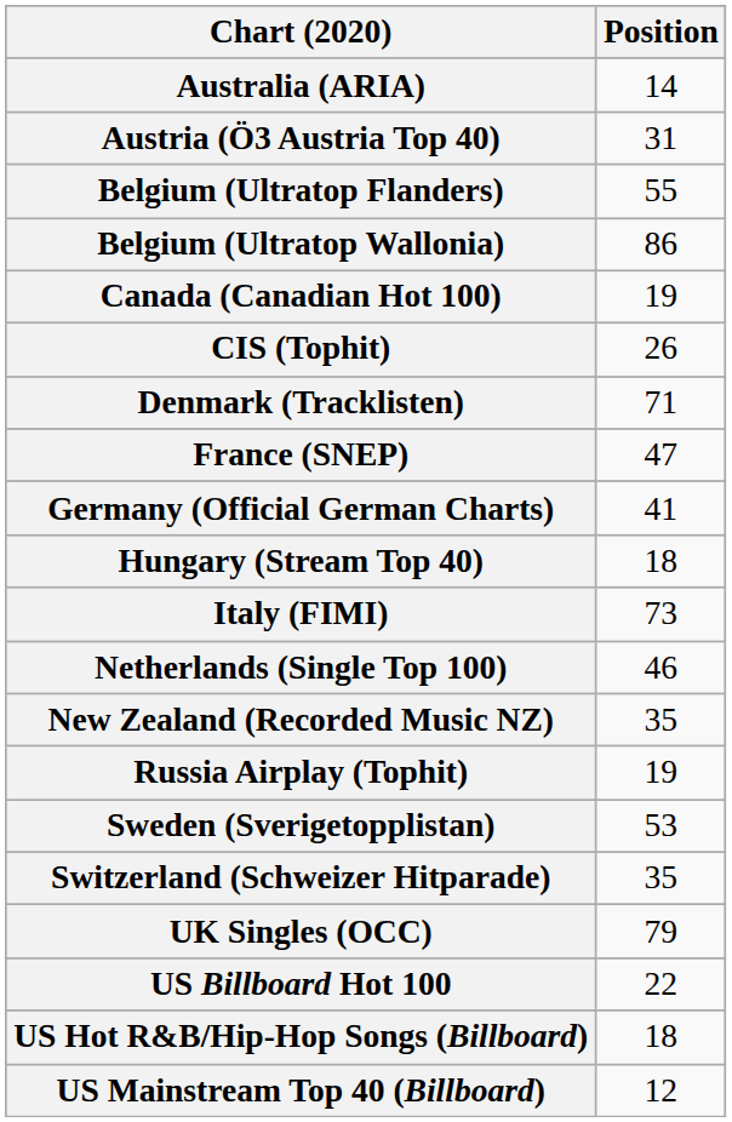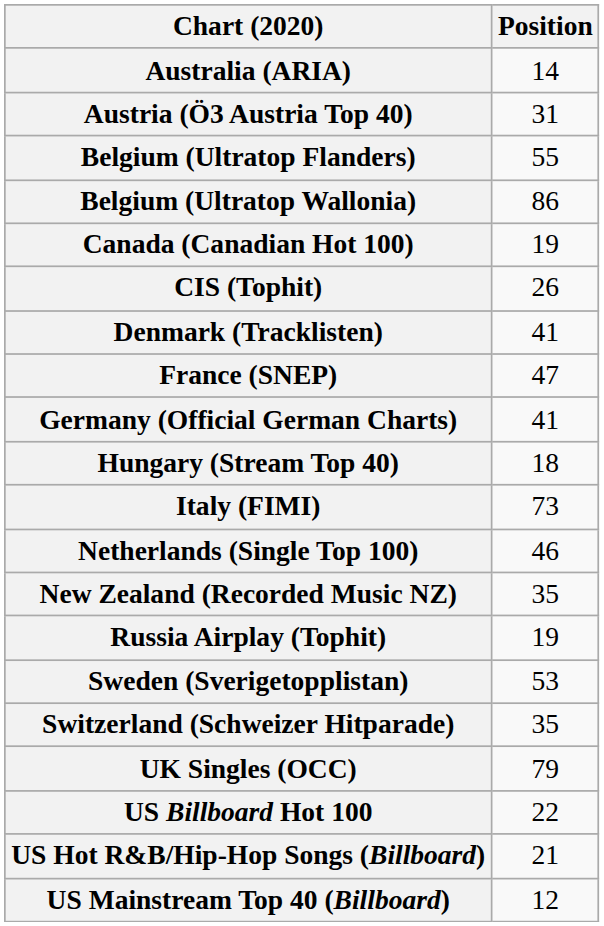 <table class="wikitable sortable plainrowheaders" style="text-align:center">
 <tr>
 <th scope="col">Chart (2020)</th>
 <th scope="col">Position</th>
 </tr>
 <tr>
 <th scope="row">Australia (ARIA)</th>
 <td>14</td>
 </tr>
 <tr>
 <th scope="row">Austria (Ö3 Austria Top 40)</th>
 <td>31</td>
 </tr>
 <tr>
 <th scope="row">Belgium (Ultratop Flanders)</th>
 <td>55</td>
 </tr>
 <tr>
 <th scope="row">Belgium (Ultratop Wallonia)</th>
 <td>86</td>
 </tr>
 <tr>
 <th scope="row">Canada (Canadian Hot 100)</th>
 <td>19</td>
 </tr>
 <tr>
 <th scope="row">CIS (Tophit)</th>
 <td>26</td>
 </tr>
 <tr>
 <th scope="row">Denmark (Tracklisten)</th>
-<td>71</td>
+<td>41</td>
 </tr>
 <tr>
 <th scope="row">France (SNEP)</th>
 <td>47</td>
 </tr>
 <tr>
 <th scope="row">Germany (Official German Charts)</th>
 <td>41</td>
 </tr>
 <tr>
 <th scope="row">Hungary (Stream Top 40)</th>
 <td>18</td>
 </tr>
 <tr>
 <th scope="row">Italy (FIMI)</th>
 <td>73</td>
 </tr>
 <tr>
 <th scope="row">Netherlands (Single Top 100)</th>
 <td>46</td>
 </tr>
 <tr>
 <th scope="row">New Zealand (Recorded Music NZ)</th>
 <td>35</td>
 </tr>
 <tr>
 <th scope="row">Russia Airplay (Tophit)</th>
 <td>19</td>
 </tr>
 <tr>
 <th scope="row">Sweden (Sverigetopplistan)</th>
 <td>53</td>
 </tr>
 <tr>
 <th scope="row">Switzerland (Schweizer Hitparade)</th>
 <td>35</td>
 </tr>
 <tr>
 <th scope="row">UK Singles (OCC)</th>
 <td>79</td>
 </tr>
 <tr>
 <th scope="row">US <em>Billboard</em> Hot 100</th>
 <td>22</td>
 </tr>
 <tr>
 <th scope="row">US Hot R&B/Hip-Hop Songs (<em>Billboard</em>)</th>
-<td>18</td>
+<td>21</td>
 </tr>
 <tr>
 <th scope="row">US Mainstream Top 40 (<em>Billboard</em>)</th>
 <td>12</td>
 </tr>
 </table>
